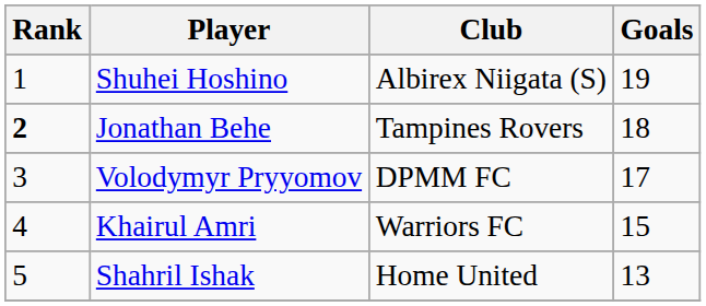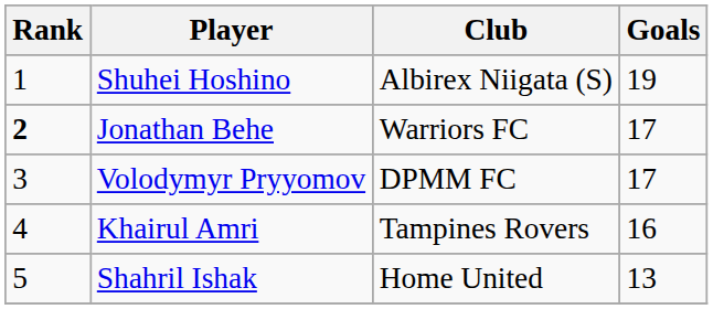 <table class="wikitable plainrowheaders sortable" style="font-size:95%">
 <tr>
 <th>Rank</th>
 <th>Player</th>
 <th>Club</th>
 <th>Goals</th>
 </tr>
 <tr>
 <td>1</td>
 <td align="left"> <a href='#'>Shuhei Hoshino</a></td>
 <td align="left">Albirex Niigata (S)</td>
 <td>19</td>
 </tr>
 <tr>
 <td><strong>2</strong></td>
 <td align="left"> <a href='#'>Jonathan Behe</a></td>
-<td align="left">Tampines Rovers</td>
-<td>18</td>
+<td align="left">Warriors FC</td>
+<td>17</td>
 </tr>
 <tr>
 <td>3</td>
 <td align="left"> <a href='#'>Volodymyr Pryyomov</a></td>
 <td align="left">DPMM FC</td>
 <td>17</td>
 </tr>
 <tr>
 <td>4</td>
 <td align="left"> <a href='#'>Khairul Amri</a></td>
-<td align="left">Warriors FC</td>
-<td>15</td>
+<td align="left">Tampines Rovers</td>
+<td>16</td>
 </tr>
 <tr>
 <td>5</td>
 <td align="left"> <a href='#'>Shahril Ishak</a></td>
 <td align="left">Home United</td>
 <td>13</td>
 </tr>
 <tr>
 </tr>
 </table>
